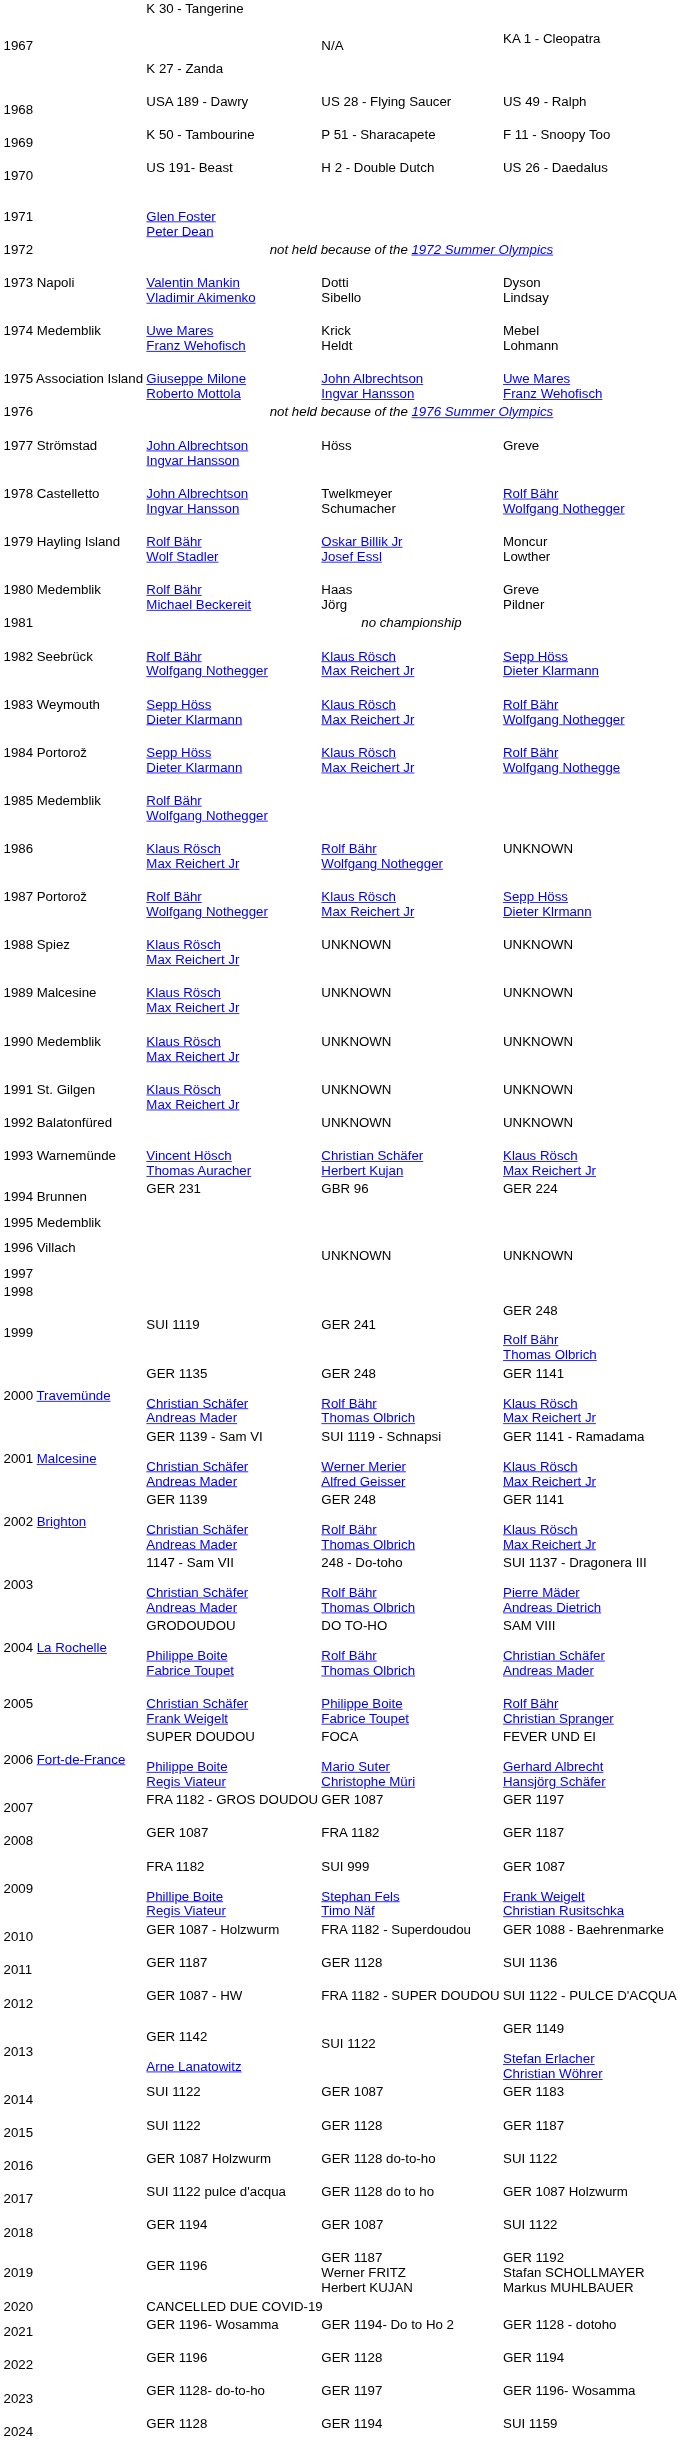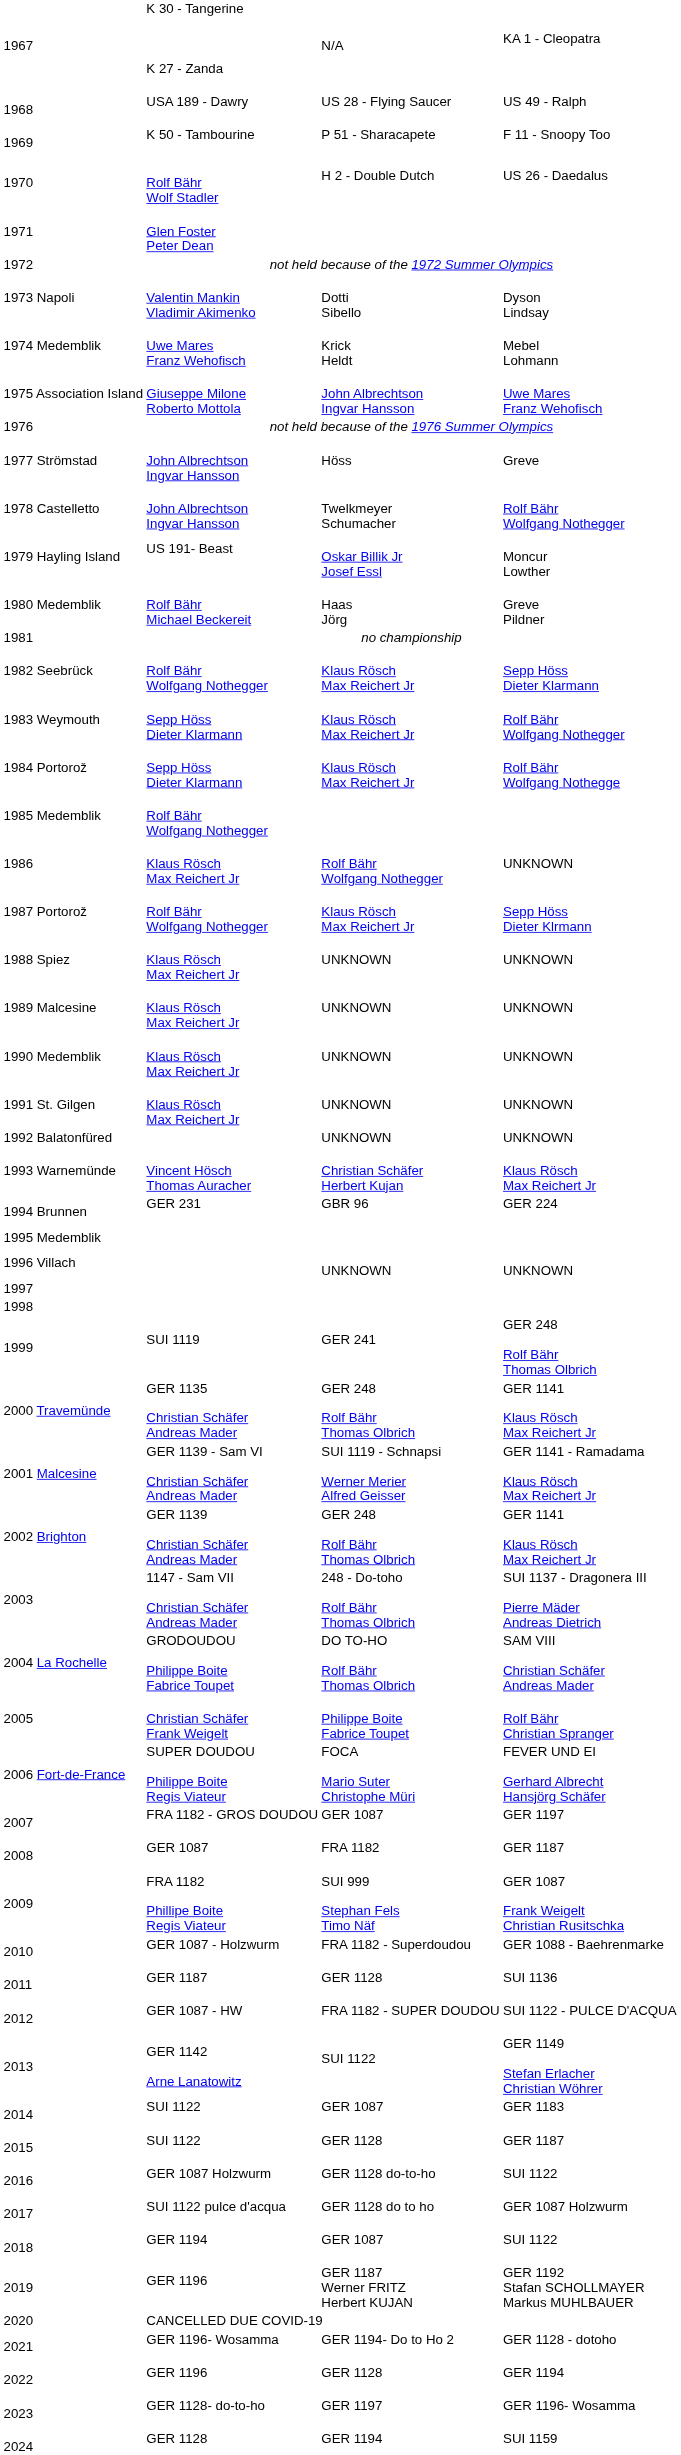 <table>
 <tr>
 <td>1967</td>
 <td>K 30 - Tangerine<br><br><br><br>K 27 - Zanda<br><br></td>
 <td>N/A</td>
 <td>KA 1 - Cleopatra<br><br></td>
 <td></td>
 </tr>
 <tr>
 <td>1968</td>
 <td>USA 189 - Dawry<br><br></td>
 <td>US 28 - Flying Saucer<br><br></td>
 <td>US 49 - Ralph<br><br></td>
 <td></td>
 </tr>
 <tr>
 <td>1969</td>
 <td>K 50 - Tambourine<br><br></td>
 <td>P 51 - Sharacapete<br><br></td>
 <td>F 11 - Snoopy Too<br><br></td>
 <td></td>
 </tr>
 <tr>
 <td>1970</td>
-<td>US 191- Beast<br><br></td>
+<td><br><a href='#'>Rolf Bähr</a><br><a href='#'>Wolf Stadler</a></td>
 <td>H 2 - Double Dutch<br><br></td>
 <td>US 26 - Daedalus<br><br></td>
 <td></td>
 </tr>
 <tr>
 <td>1971</td>
 <td><br><a href='#'>Glen Foster</a><br><a href='#'>Peter Dean</a></td>
 <td></td>
 <td></td>
 <td></td>
 </tr>
 <tr>
 <td>1972</td>
 <td colspan=3 align=center><em>not held because of the <a href='#'>1972 Summer Olympics</a></em></td>
 </tr>
 <tr>
 <td>1973 Napoli<br></td>
 <td><br><a href='#'>Valentin Mankin</a><br><a href='#'>Vladimir Akimenko</a></td>
 <td><br>Dotti<br>Sibello</td>
 <td><br>Dyson<br>Lindsay</td>
 <td></td>
 </tr>
 <tr>
 <td>1974 Medemblik<br></td>
 <td><br><a href='#'>Uwe Mares</a><br><a href='#'>Franz Wehofisch</a></td>
 <td><br>Krick<br>Heldt</td>
 <td><br>Mebel<br>Lohmann</td>
 <td></td>
 </tr>
 <tr>
 <td>1975 Association Island</td>
 <td><br><a href='#'>Giuseppe Milone</a><br><a href='#'>Roberto Mottola</a></td>
 <td><br><a href='#'>John Albrechtson</a><br><a href='#'>Ingvar Hansson</a></td>
 <td><br><a href='#'>Uwe Mares</a><br><a href='#'>Franz Wehofisch</a></td>
 <td></td>
 </tr>
 <tr>
 <td>1976</td>
 <td colspan=3 align=center><em>not held because of the <a href='#'>1976 Summer Olympics</a></em></td>
 <td></td>
 </tr>
 <tr>
 <td>1977 Strömstad</td>
 <td><br><a href='#'>John Albrechtson</a><br><a href='#'>Ingvar Hansson</a></td>
 <td><br>Höss<br> </td>
 <td><br>Greve<br> </td>
 <td></td>
 </tr>
 <tr>
 <td>1978 Castelletto</td>
 <td><br><a href='#'>John Albrechtson</a><br><a href='#'>Ingvar Hansson</a></td>
 <td><br>Twelkmeyer<br>Schumacher</td>
 <td><br><a href='#'>Rolf Bähr</a><br><a href='#'>Wolfgang Nothegger</a></td>
 <td></td>
 </tr>
 <tr>
 <td>1979 Hayling Island<br></td>
-<td><br><a href='#'>Rolf Bähr</a><br><a href='#'>Wolf Stadler</a></td>
+<td>US 191- Beast<br><br></td>
 <td><br><a href='#'>Oskar Billik Jr</a><br><a href='#'>Josef Essl</a></td>
 <td><br>Moncur<br>Lowther</td>
 <td></td>
 </tr>
 <tr>
 <td>1980 Medemblik<br></td>
 <td><br><a href='#'>Rolf Bähr</a><br><a href='#'>Michael Beckereit</a></td>
 <td><br>Haas<br>Jörg</td>
 <td><br>Greve<br>Pildner</td>
 <td></td>
 </tr>
 <tr>
 <td>1981</td>
 <td colspan=3 align=center><em>no championship</em></td>
 <td></td>
 </tr>
 <tr>
 <td>1982 Seebrück</td>
 <td><br><a href='#'>Rolf Bähr</a><br><a href='#'>Wolfgang Nothegger</a></td>
 <td><br><a href='#'>Klaus Rösch</a><br><a href='#'>Max Reichert Jr</a></td>
 <td><br><a href='#'>Sepp Höss</a><br><a href='#'>Dieter Klarmann</a></td>
 <td></td>
 </tr>
 <tr>
 <td>1983 Weymouth<br></td>
 <td><br><a href='#'>Sepp Höss</a><br><a href='#'>Dieter Klarmann</a></td>
 <td><br><a href='#'>Klaus Rösch</a><br><a href='#'>Max Reichert Jr</a></td>
 <td><br><a href='#'>Rolf Bähr</a><br><a href='#'>Wolfgang Nothegger</a></td>
 <td></td>
 </tr>
 <tr>
 <td>1984 Portorož</td>
 <td><br><a href='#'>Sepp Höss</a><br><a href='#'>Dieter Klarmann</a></td>
 <td><br><a href='#'>Klaus Rösch</a><br><a href='#'>Max Reichert Jr</a></td>
 <td><br><a href='#'>Rolf Bähr</a><br><a href='#'>Wolfgang Nothegge</a></td>
 <td></td>
 </tr>
 <tr>
 <td>1985 Medemblik</td>
 <td><br><a href='#'>Rolf Bähr</a><br><a href='#'>Wolfgang Nothegger</a></td>
 <td></td>
 <td></td>
 <td></td>
 </tr>
 <tr>
 <td>1986</td>
 <td><br><a href='#'>Klaus Rösch</a><br><a href='#'>Max Reichert Jr</a></td>
 <td><br><a href='#'>Rolf Bähr</a><br><a href='#'>Wolfgang Nothegger</a></td>
 <td>UNKNOWN</td>
 <td></td>
 </tr>
 <tr>
 <td>1987 Portorož</td>
 <td><br><a href='#'>Rolf Bähr</a><br><a href='#'>Wolfgang Nothegger</a></td>
 <td><br><a href='#'>Klaus Rösch</a><br><a href='#'>Max Reichert Jr</a></td>
 <td><br><a href='#'>Sepp Höss</a><br><a href='#'>Dieter Klrmann</a></td>
 <td></td>
 </tr>
 <tr>
 <td>1988 Spiez</td>
 <td><br><a href='#'>Klaus Rösch</a><br><a href='#'>Max Reichert Jr</a></td>
 <td>UNKNOWN</td>
 <td>UNKNOWN</td>
 <td></td>
 </tr>
 <tr>
 <td>1989 Malcesine</td>
 <td><br><a href='#'>Klaus Rösch</a><br><a href='#'>Max Reichert Jr</a></td>
 <td>UNKNOWN</td>
 <td>UNKNOWN</td>
 <td></td>
 </tr>
 <tr>
 <td>1990 Medemblik<br></td>
 <td><br><a href='#'>Klaus Rösch</a><br><a href='#'>Max Reichert Jr</a></td>
 <td>UNKNOWN</td>
 <td>UNKNOWN</td>
 <td></td>
 </tr>
 <tr>
 <td>1991 St. Gilgen</td>
 <td><br><a href='#'>Klaus Rösch</a><br><a href='#'>Max Reichert Jr</a></td>
 <td>UNKNOWN</td>
 <td>UNKNOWN</td>
 <td></td>
 </tr>
 <tr>
 <td>1992 Balatonfüred</td>
 <td><br></td>
 <td>UNKNOWN</td>
 <td>UNKNOWN</td>
 <td></td>
 </tr>
 <tr>
 <td>1993 Warnemünde</td>
 <td><br><a href='#'>Vincent Hösch</a><br><a href='#'>Thomas Auracher</a></td>
 <td><br><a href='#'>Christian Schäfer</a><br><a href='#'>Herbert Kujan</a></td>
 <td><br><a href='#'>Klaus Rösch</a><br><a href='#'>Max Reichert Jr</a></td>
 <td></td>
 </tr>
 <tr>
 <td>1994 Brunnen</td>
 <td>GER 231<br><br></td>
 <td>GBR 96<br><br></td>
 <td>GER 224<br><br></td>
 <td></td>
 </tr>
 <tr>
 <td>1995 Medemblik<br></td>
 <td><br></td>
 <td><br></td>
 <td><br></td>
 <td></td>
 </tr>
 <tr>
 <td>1996 Villach </td>
 <td><br></td>
 <td><br>UNKNOWN</td>
 <td><br>UNKNOWN</td>
 <td></td>
 </tr>
 <tr>
 <td>1997</td>
 <td><br></td>
 <td><br></td>
 <td><br></td>
 <td></td>
 </tr>
 <tr>
 <td>1998</td>
 <td><br></td>
 <td><br></td>
 <td><br></td>
 <td></td>
 </tr>
 <tr>
 <td>1999</td>
 <td>SUI 1119<br><br></td>
 <td>GER 241<br><br></td>
 <td>GER 248<br><br><a href='#'>Rolf Bähr</a><br><a href='#'>Thomas Olbrich</a></td>
 <td></td>
 </tr>
 <tr>
 <td>2000 <a href='#'>Travemünde</a><br></td>
 <td>GER 1135<br><br><a href='#'>Christian Schäfer</a><br><a href='#'>Andreas Mader</a></td>
 <td>GER 248<br><br><a href='#'>Rolf Bähr</a><br><a href='#'>Thomas Olbrich</a></td>
 <td>GER 1141<br><br><a href='#'>Klaus Rösch</a><br><a href='#'>Max Reichert Jr</a></td>
 <td></td>
 </tr>
 <tr>
 <td>2001 <a href='#'>Malcesine</a><br></td>
 <td>GER 1139 - Sam VI<br><br><a href='#'>Christian Schäfer</a><br><a href='#'>Andreas Mader</a></td>
 <td>SUI 1119 - Schnapsi<br><br><a href='#'>Werner Merier</a><br><a href='#'>Alfred Geisser</a></td>
 <td>GER 1141 - Ramadama<br><br><a href='#'>Klaus Rösch</a><br><a href='#'>Max Reichert Jr</a></td>
 <td></td>
 </tr>
 <tr>
 <td>2002 <a href='#'>Brighton</a><br></td>
 <td>GER 1139<br><br><a href='#'>Christian Schäfer</a><br><a href='#'>Andreas Mader</a></td>
 <td>GER 248<br><br><a href='#'>Rolf Bähr</a><br><a href='#'>Thomas Olbrich</a></td>
 <td>GER 1141<br><br><a href='#'>Klaus Rösch</a><br><a href='#'>Max Reichert Jr</a></td>
 <td></td>
 </tr>
 <tr>
 <td>2003</td>
 <td>1147 - Sam VII<br><br><a href='#'>Christian Schäfer</a><br><a href='#'>Andreas Mader</a></td>
 <td>248 - Do-toho<br><br><a href='#'>Rolf Bähr</a><br><a href='#'>Thomas Olbrich</a></td>
 <td>SUI 1137 - Dragonera III<br><br><a href='#'>Pierre Mäder</a><br><a href='#'>Andreas Dietrich</a></td>
 <td></td>
 </tr>
 <tr>
 <td>2004 <a href='#'>La Rochelle</a><br></td>
 <td>GRODOUDOU<br><br><a href='#'>Philippe Boite</a><br><a href='#'>Fabrice Toupet</a></td>
 <td>DO TO-HO<br><br><a href='#'>Rolf Bähr</a><br><a href='#'>Thomas Olbrich</a></td>
 <td>SAM VIII<br><br><a href='#'>Christian Schäfer</a><br><a href='#'>Andreas Mader</a></td>
 <td></td>
 </tr>
 <tr>
 <td>2005</td>
 <td><br><a href='#'>Christian Schäfer</a><br><a href='#'>Frank Weigelt</a></td>
 <td><br><a href='#'>Philippe Boite</a><br><a href='#'>Fabrice Toupet</a></td>
 <td><br><a href='#'>Rolf Bähr</a><br><a href='#'>Christian Spranger</a></td>
 <td></td>
 </tr>
 <tr>
 <td>2006 <a href='#'>Fort-de-France</a></td>
 <td>SUPER DOUDOU<br><br><a href='#'>Philippe Boite</a><br><a href='#'>Regis Viateur</a></td>
 <td>FOCA<br><br><a href='#'>Mario Suter</a><br><a href='#'>Christophe Müri</a></td>
 <td>FEVER UND EI <br><br><a href='#'>Gerhard Albrecht</a><br><a href='#'>Hansjörg Schäfer</a></td>
 <td></td>
 </tr>
 <tr>
 <td>2007</td>
 <td>FRA 1182 - GROS DOUDOU<br><br></td>
 <td>GER 1087<br><br></td>
 <td>GER 1197<br><br></td>
 <td></td>
 </tr>
 <tr>
 <td>2008</td>
 <td>GER 1087<br><br></td>
 <td>FRA 1182<br><br></td>
 <td>GER 1187<br><br></td>
 <td></td>
 </tr>
 <tr>
 <td>2009</td>
 <td>FRA 1182<br><br><a href='#'>Phillipe Boite</a><br><a href='#'>Regis Viateur</a></td>
 <td>SUI 999<br><br><a href='#'>Stephan Fels</a><br><a href='#'>Timo Näf</a></td>
 <td>GER 1087<br><br><a href='#'>Frank Weigelt</a><br><a href='#'>Christian Rusitschka</a></td>
 <td></td>
 </tr>
 <tr>
 <td>2010</td>
 <td>GER 1087 - Holzwurm<br><br></td>
 <td>FRA 1182 - Superdoudou<br><br></td>
 <td>GER 1088 - Baehrenmarke<br><br></td>
 <td></td>
 </tr>
 <tr>
 <td>2011</td>
 <td>GER 1187<br><br></td>
 <td>GER 1128<br><br></td>
 <td>SUI 1136<br><br></td>
 <td></td>
 </tr>
 <tr>
 <td>2012</td>
 <td>GER 1087 - HW<br><br></td>
 <td>FRA 1182 - SUPER DOUDOU<br><br></td>
 <td>SUI 1122 - PULCE D'ACQUA <br><br></td>
 <td></td>
 </tr>
 <tr>
 <td>2013</td>
 <td>GER 1142<br><br><a href='#'>Arne Lanatowitz</a></td>
 <td>SUI 1122<br><br></td>
 <td>GER 1149<br><br><a href='#'>Stefan Erlacher</a><br><a href='#'>Christian Wöhrer</a></td>
 <td></td>
 </tr>
 <tr>
 <td>2014</td>
 <td>SUI 1122<br><br></td>
 <td>GER 1087<br><br></td>
 <td>GER 1183<br><br></td>
 <td></td>
 </tr>
 <tr>
 <td>2015</td>
 <td>SUI 1122<br><br></td>
 <td>GER 1128<br><br></td>
 <td>GER 1187<br><br></td>
 <td></td>
 </tr>
 <tr>
 <td>2016</td>
 <td>GER 1087 Holzwurm<br><br></td>
 <td>GER 1128 do-to-ho<br><br></td>
 <td>SUI 1122<br><br></td>
 <td></td>
 </tr>
 <tr>
 <td>2017</td>
 <td>SUI 1122 pulce d'acqua<br><br></td>
 <td>GER 1128 do to ho<br><br></td>
 <td>GER 1087 Holzwurm<br><br></td>
 <td></td>
 </tr>
 <tr>
 <td>2018</td>
 <td>GER 1194<br><br></td>
 <td>GER 1087<br><br></td>
 <td>SUI 1122<br><br></td>
 <td></td>
 </tr>
 <tr>
 <td>2019</td>
 <td>GER 1196<br><br></td>
 <td>GER 1187<br>Werner FRITZ<br>Herbert KUJAN</td>
 <td>GER 1192<br>Stafan SCHOLLMAYER<br>Markus MUHLBAUER</td>
 <td></td>
 </tr>
 <tr>
 <td>2020</td>
 <td colspan=3>CANCELLED DUE COVID-19</td>
 <td></td>
 </tr>
 <tr>
 <td>2021</td>
 <td>GER 1196- Wosamma<br><br></td>
 <td>GER 1194- Do to Ho 2<br><br></td>
 <td>GER 1128 - dotoho<br><br></td>
 <td></td>
 </tr>
 <tr>
 <td>2022</td>
 <td>GER 1196<br><br></td>
 <td>GER 1128<br><br></td>
 <td>GER 1194<br><br></td>
 <td></td>
 </tr>
 <tr>
 <td>2023</td>
 <td>GER 1128- do-to-ho<br><br></td>
 <td>GER 1197<br><br></td>
 <td>GER 1196- Wosamma<br><br></td>
 <td></td>
 </tr>
 <tr>
 <td>2024</td>
 <td>GER 1128<br><br></td>
 <td>GER 1194<br><br></td>
 <td>SUI 1159<br><br></td>
 <td></td>
 </tr>
 </table>
